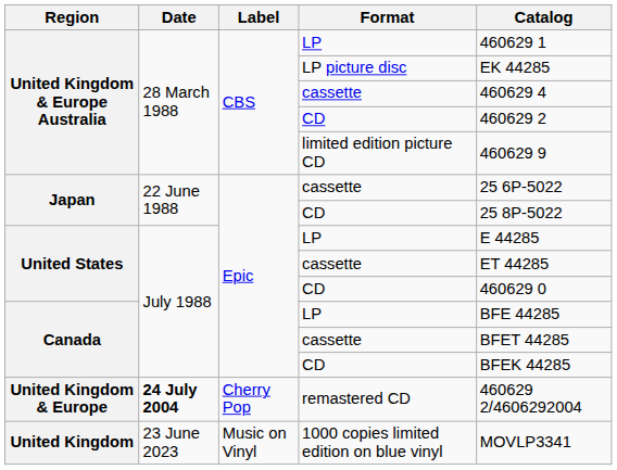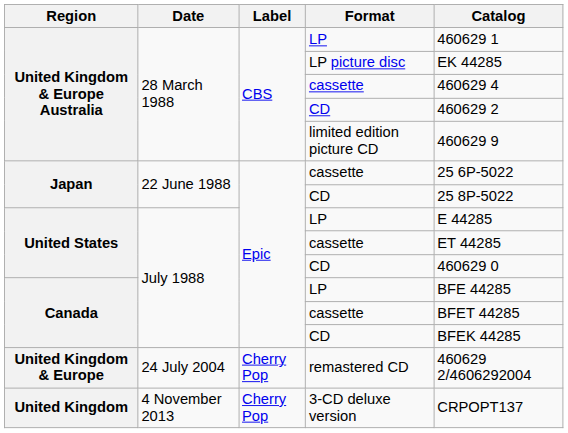 <table class="wikitable plainrowheaders">
 <tr>
 <th>Region</th>
 <th>Date</th>
 <th>Label</th>
 <th>Format</th>
 <th>Catalog</th>
 </tr>
 <tr>
 <th scope="row" rowspan="5">United Kingdom & Europe<br>Australia</th>
 <td rowspan="5">28 March 1988</td>
 <td rowspan="5"><a href='#'>CBS</a></td>
 <td><a href='#'>LP</a></td>
 <td>460629 1</td>
 </tr>
 <tr>
 <td>LP <a href='#'>picture disc</a></td>
 <td>EK 44285</td>
 </tr>
 <tr>
 <td><a href='#'>cassette</a></td>
 <td>460629 4</td>
 </tr>
 <tr>
 <td><a href='#'>CD</a></td>
 <td>460629 2</td>
 </tr>
 <tr>
 <td>limited edition picture CD</td>
 <td>460629 9</td>
 </tr>
 <tr>
 <th scope="row" rowspan="2">Japan</th>
 <td rowspan="2">22 June 1988</td>
 <td rowspan="8"><a href='#'>Epic</a></td>
 <td>cassette</td>
 <td>25 6P-5022</td>
 </tr>
 <tr>
 <td>CD</td>
 <td>25 8P-5022</td>
 </tr>
 <tr>
 <th scope="row" rowspan="3">United States</th>
 <td rowspan="6">July 1988</td>
 <td>LP</td>
 <td>E 44285</td>
 </tr>
 <tr>
 <td>cassette</td>
 <td>ET 44285</td>
 </tr>
 <tr>
 <td>CD</td>
 <td>460629 0</td>
 </tr>
 <tr>
 <th scope="row" rowspan="3">Canada</th>
 <td>LP</td>
 <td>BFE 44285</td>
 </tr>
 <tr>
 <td>cassette</td>
 <td>BFET 44285</td>
 </tr>
 <tr>
 <td>CD</td>
 <td>BFEK 44285</td>
 </tr>
 <tr>
 <th scope="row">United Kingdom & Europe</th>
-<td><strong>24 July 2004</strong></td>
+<td>24 July 2004</td>
 <td><a href='#'>Cherry Pop</a></td>
 <td>remastered CD</td>
 <td>460629 2/4606292004</td>
 </tr>
 <tr>
 <th scope="row">United Kingdom</th>
-<td>23 June 2023</td>
-<td>Music on Vinyl</td>
-<td>1000 copies limited edition on blue vinyl</td>
-<td>MOVLP3341</td>
+<td>4 November 2013</td>
+<td><a href='#'>Cherry Pop</a></td>
+<td>3-CD deluxe version</td>
+<td>CRPOPT137</td>
 </tr>
 </table>
